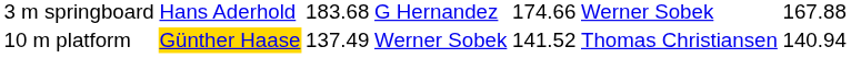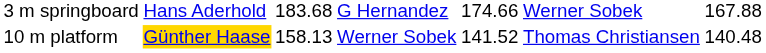 <table>
 <tr valign="top">
 <td>3 m springboard<br></td>
 <td><a href='#'>Hans Aderhold</a><br><small></small></td>
 <td align="right">183.68</td>
 <td><a href='#'>G Hernandez</a><br><small></small></td>
 <td align="right">174.66</td>
 <td><a href='#'>Werner Sobek</a><br><small></small></td>
 <td align="right">167.88</td>
 </tr>
 <tr valign="top">
 <td>10 m platform<br></td>
 <td style="background: gold;"><a href='#'>Günther Haase</a><br><small></small></td>
-<td align="right">137.49</td>
+<td align="right">158.13</td>
 <td><a href='#'>Werner Sobek</a><br><small></small></td>
 <td align="right">141.52</td>
 <td><a href='#'>Thomas Christiansen</a><br><small></small></td>
-<td align="right">140.94</td>
+<td align="right">140.48</td>
 </tr>
 </table>
